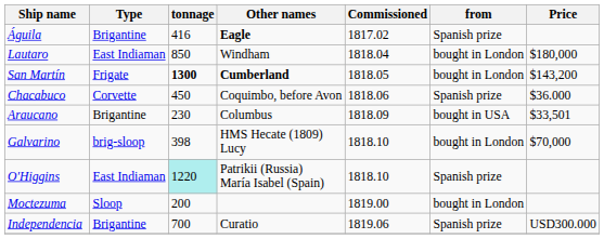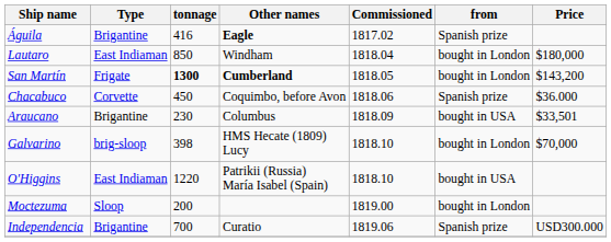 <table class="wikitable sortable">
 <tr>
 <th scope="col" width="100">Ship name</th>
 <th scope="col">Type</th>
 <th scope="col">tonnage</th>
 <th scope="col" class="unsortable">Other names</th>
 <th scope="col" width="40" align="center">Commissioned</th>
 <th scope="col">from</th>
 <th scope="col"  class="unsortable">Price</th>
 </tr>
 <tr>
 <td><em><a href='#'>Águila</a></em></td>
 <td><a href='#'>Brigantine</a></td>
 <td>416</td>
 <td><strong>Eagle</strong></td>
 <td>1817.02</td>
 <td>Spanish prize</td>
 <td></td>
 </tr>
 <tr>
 <td><em><a href='#'>Lautaro</a></em></td>
 <td><a href='#'>East Indiaman</a></td>
 <td>850</td>
 <td>Windham</td>
 <td>1818.04</td>
 <td>bought in London</td>
 <td>$180,000</td>
 </tr>
 <tr>
 <td><em><a href='#'>San Martín</a></em></td>
 <td><a href='#'>Frigate</a></td>
 <td><strong>1300</strong></td>
 <td><strong>Cumberland</strong></td>
 <td>1818.05</td>
 <td>bought in London</td>
 <td>$143,200</td>
 </tr>
 <tr>
 <td><em><a href='#'>Chacabuco</a></em></td>
 <td><a href='#'>Corvette</a></td>
 <td>450</td>
 <td>Coquimbo, before Avon</td>
 <td>1818.06</td>
 <td>Spanish prize</td>
 <td>$36.000</td>
 </tr>
 <tr>
 <td><em><a href='#'>Araucano</a></em></td>
 <td>Brigantine</td>
 <td>230</td>
 <td>Columbus</td>
 <td>1818.09</td>
 <td>bought in USA</td>
 <td>$33,501</td>
 </tr>
 <tr>
 <td><em><a href='#'>Galvarino</a></em></td>
 <td><a href='#'>brig-sloop</a></td>
 <td>398</td>
 <td>HMS Hecate (1809)<br>Lucy</td>
 <td>1818.10</td>
 <td>bought in London</td>
 <td>$70,000</td>
 </tr>
 <tr>
 <td><em><a href='#'>O'Higgins</a></em></td>
 <td><a href='#'>East Indiaman</a></td>
-<td style="background: paleturquoise;">1220</td>
+<td>1220</td>
 <td>Patrikii (Russia)<br>María Isabel (Spain)</td>
 <td>1818.10</td>
-<td>Spanish prize</td>
+<td>bought in USA</td>
 <td></td>
 </tr>
 <tr>
 <td><em><a href='#'>Moctezuma</a></em></td>
 <td><a href='#'>Sloop</a></td>
 <td>200</td>
 <td></td>
 <td>1819.00</td>
 <td>bought in London</td>
 <td></td>
 </tr>
 <tr>
 <td><em><a href='#'>Independencia</a></em></td>
 <td><a href='#'>Brigantine</a></td>
 <td>700</td>
 <td>Curatio</td>
 <td>1819.06</td>
 <td>Spanish prize</td>
 <td>USD300.000</td>
 </tr>
 <tr>
 </tr>
 </table>
